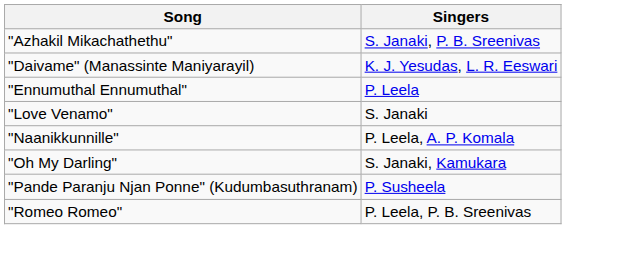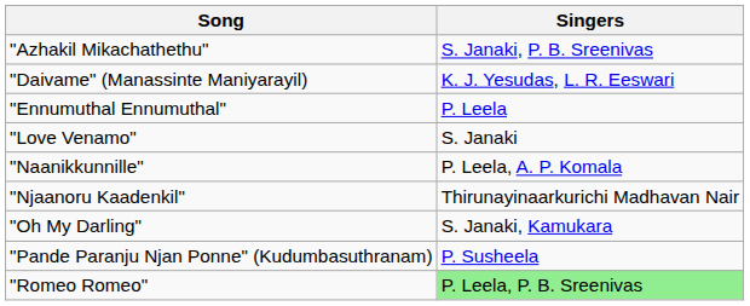 <table class="wikitable" style="font-size:95%;">
 <tr>
 <th>Song</th>
 <th>Singers</th>
 </tr>
 <tr>
 <td>"Azhakil Mikachathethu"</td>
 <td><a href='#'>S. Janaki</a>, <a href='#'>P. B. Sreenivas</a></td>
 </tr>
 <tr>
 <td>"Daivame" (Manassinte Maniyarayil)</td>
 <td><a href='#'>K. J. Yesudas</a>, <a href='#'>L. R. Eeswari</a></td>
 </tr>
 <tr>
 <td>"Ennumuthal Ennumuthal"</td>
 <td><a href='#'>P. Leela</a></td>
 </tr>
 <tr>
 <td>"Love Venamo"</td>
 <td>S. Janaki</td>
 </tr>
 <tr>
 <td>"Naanikkunnille"</td>
 <td>P. Leela, <a href='#'>A. P. Komala</a></td>
 </tr>
 <tr>
+<td>"Njaanoru Kaadenkil"</td>
+<td>Thirunayinaarkurichi Madhavan Nair</td>
+</tr>
+<tr>
 <td>"Oh My Darling"</td>
 <td>S. Janaki, <a href='#'>Kamukara</a></td>
 </tr>
 <tr>
 <td>"Pande Paranju Njan Ponne" (Kudumbasuthranam)</td>
 <td><a href='#'>P. Susheela</a></td>
 </tr>
 <tr>
 <td>"Romeo Romeo"</td>
-<td>P. Leela, P. B. Sreenivas</td>
+<td style="background: lightgreen;">P. Leela, P. B. Sreenivas</td>
 </tr>
 </table>
